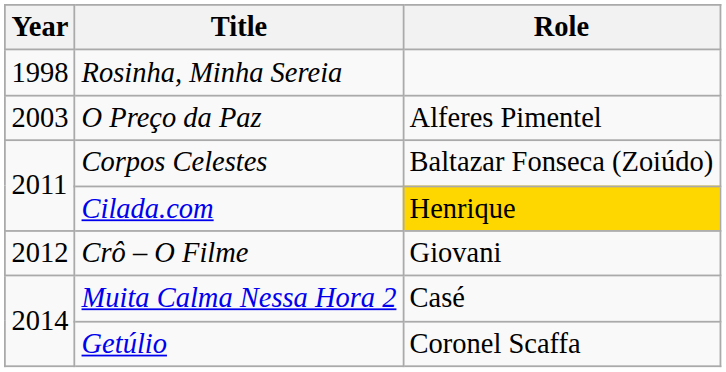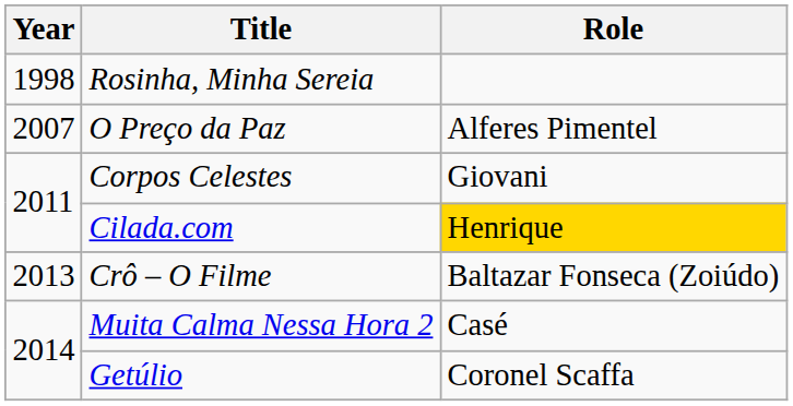 <table class="wikitable">
 <tr>
 <th>Year</th>
 <th>Title</th>
 <th>Role</th>
 </tr>
 <tr>
 <td>1998</td>
 <td><em>Rosinha, Minha Sereia</em></td>
 <td></td>
 </tr>
 <tr>
-<td>2003</td>
+<td>2007</td>
 <td><em>O Preço da Paz</em></td>
 <td>Alferes Pimentel</td>
 </tr>
 <tr>
 <td rowspan="2">2011</td>
 <td><em>Corpos Celestes</em></td>
-<td>Baltazar Fonseca (Zoiúdo)</td>
+<td>Giovani</td>
 </tr>
 <tr>
 <td><em><a href='#'>Cilada.com</a></em></td>
 <td style="background: gold;">Henrique</td>
 </tr>
 <tr>
-<td>2012</td>
+<td>2013</td>
 <td><em>Crô – O Filme</em></td>
-<td>Giovani</td>
+<td>Baltazar Fonseca (Zoiúdo)</td>
 </tr>
 <tr>
 <td rowspan="2">2014</td>
 <td><em><a href='#'>Muita Calma Nessa Hora 2</a></em></td>
 <td>Casé</td>
 </tr>
 <tr>
 <td><em><a href='#'>Getúlio</a></em></td>
 <td>Coronel Scaffa</td>
 </tr>
 </table>
